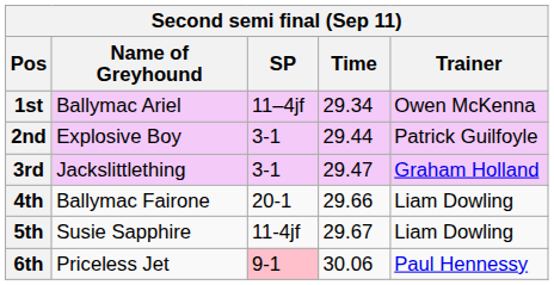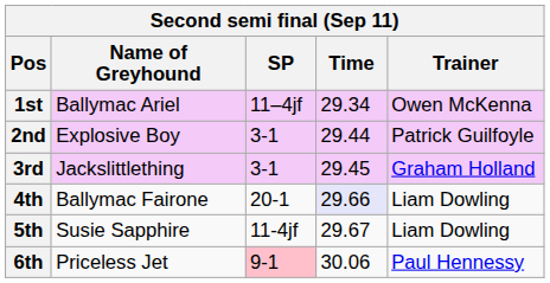 <table class="wikitable">
 <tr>
 <th colspan="6">Second semi final (Sep 11)</th>
 </tr>
 <tr>
 <th width=30>Pos</th>
 <th width=150>Name of Greyhound</th>
 <th width=50>SP</th>
 <th width=50>Time</th>
 <th width=120>Trainer</th>
 </tr>
 <tr style="background: #f4caf9;">
 <th>1st</th>
 <td>Ballymac Ariel</td>
 <td>11–4jf</td>
 <td>29.34</td>
 <td>Owen McKenna</td>
 </tr>
 <tr style="background: #f4caf9;">
 <th>2nd</th>
 <td>Explosive Boy</td>
 <td>3-1</td>
 <td>29.44</td>
 <td>Patrick Guilfoyle</td>
 </tr>
 <tr style="background: #f4caf9;">
 <th>3rd</th>
 <td>Jackslittlething</td>
 <td>3-1</td>
-<td>29.47</td>
+<td>29.45</td>
 <td><a href='#'>Graham Holland</a></td>
 </tr>
 <tr>
 <th>4th</th>
 <td>Ballymac Fairone</td>
 <td>20-1</td>
-<td>29.66</td>
+<td style="background: lavender;">29.66</td>
 <td>Liam Dowling</td>
 </tr>
 <tr>
 <th>5th</th>
 <td>Susie Sapphire</td>
 <td>11-4jf</td>
 <td>29.67</td>
 <td>Liam Dowling</td>
 </tr>
 <tr>
 <th>6th</th>
 <td>Priceless Jet</td>
 <td style="background: pink;">9-1</td>
 <td>30.06</td>
 <td><a href='#'>Paul Hennessy</a></td>
 </tr>
 </table>
